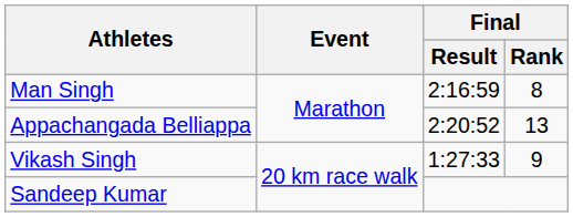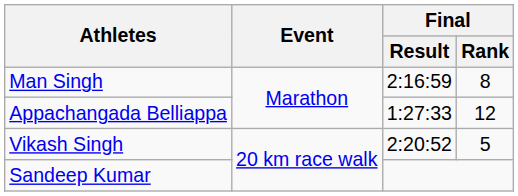 <table class="wikitable" style="text-align:center; font-size:90%">
 <tr>
 <th rowspan="2">Athletes</th>
 <th rowspan="2">Event</th>
 <th colspan="2">Final</th>
 </tr>
 <tr>
 <th>Result</th>
 <th>Rank</th>
 </tr>
 <tr>
 <td style="text-align:left"><a href='#'>Man Singh</a></td>
 <td rowspan="2"><a href='#'>Marathon</a></td>
 <td>2:16:59</td>
 <td>8</td>
 </tr>
 <tr>
 <td style="text-align:left"><a href='#'>Appachangada Belliappa</a></td>
-<td>2:20:52</td>
-<td>13</td>
+<td>1:27:33</td>
+<td>12</td>
 </tr>
 <tr>
 <td style="text-align:left"><a href='#'>Vikash Singh</a></td>
 <td rowspan="2"><a href='#'>20 km race walk</a></td>
-<td>1:27:33</td>
-<td>9</td>
+<td>2:20:52</td>
+<td>5</td>
 </tr>
 <tr>
 <td style="text-align:left"><a href='#'>Sandeep Kumar</a></td>
 <td colspan="2"></td>
 </tr>
 </table>
